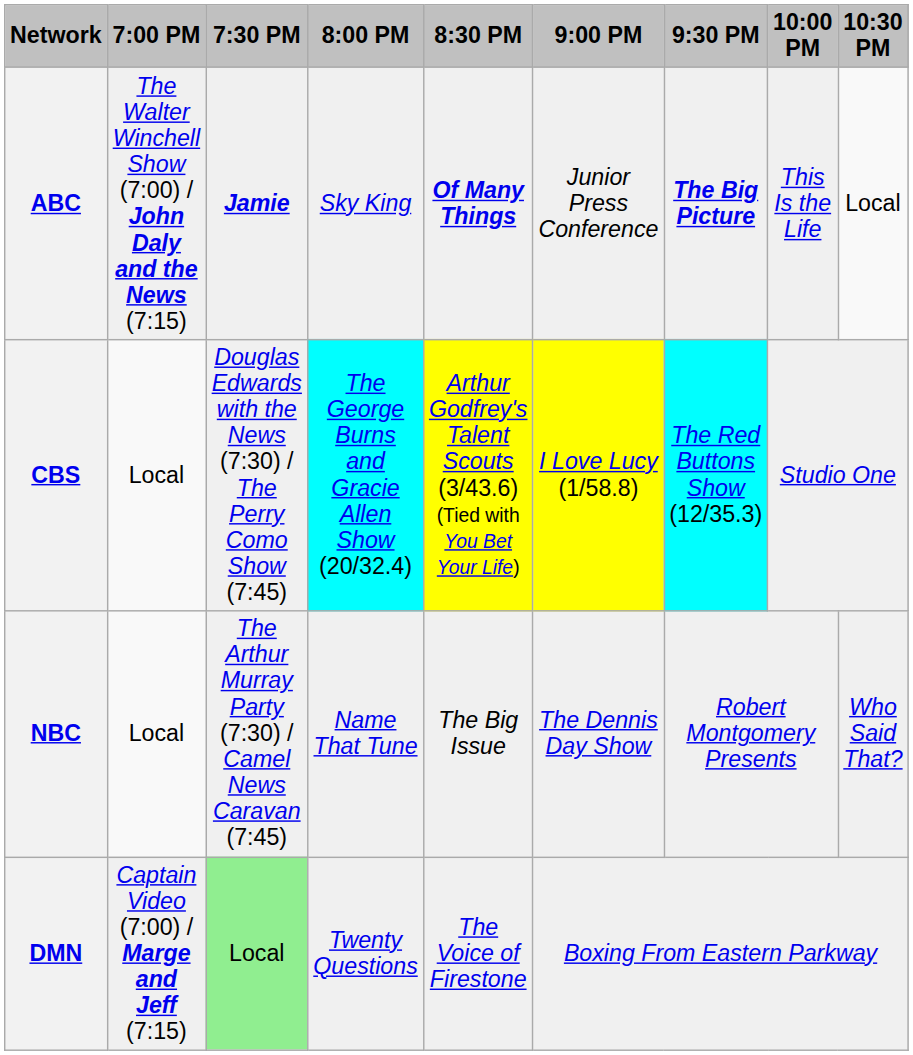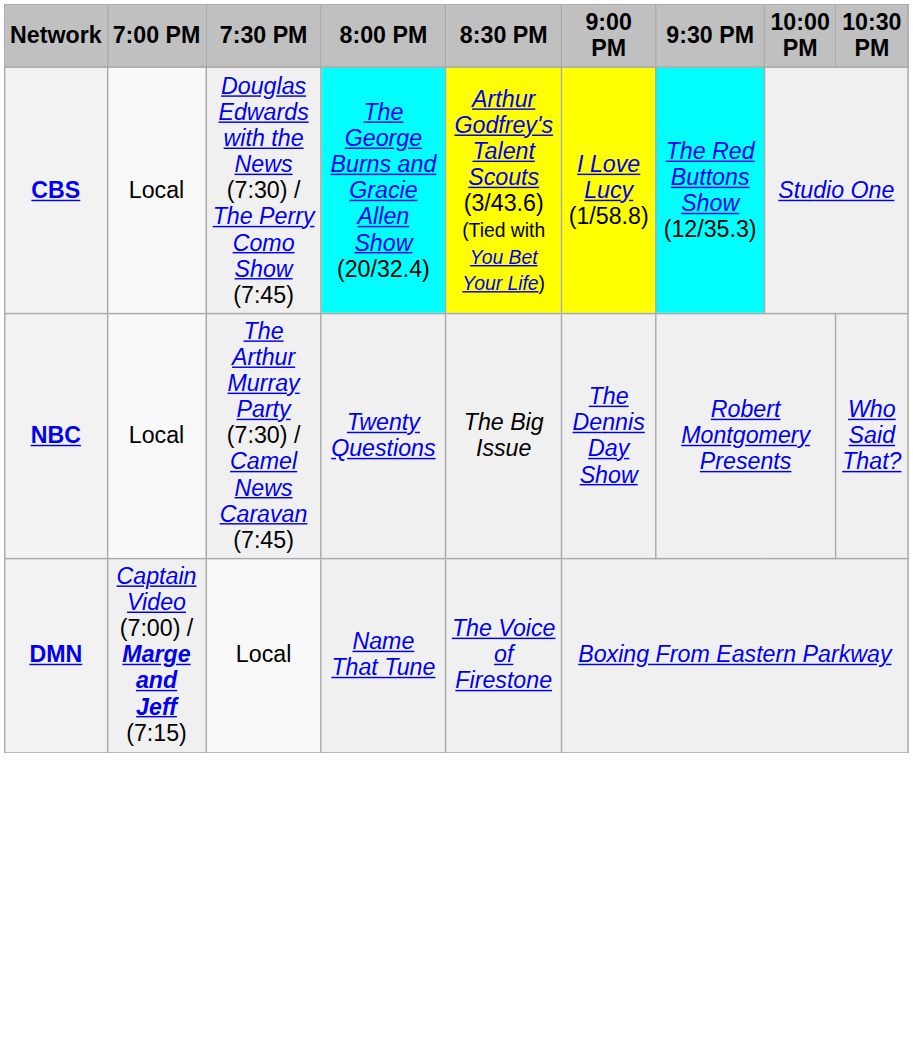 <table class="wikitable" style="width:100%;margin-right:0;text-align:center">
 <tr>
 <th style="background-color:#C0C0C0;text-align:center">Network</th>
 <th style="background-color:#C0C0C0;text-align:center">7:00 PM</th>
 <th style="background-color:#C0C0C0;text-align:center">7:30 PM</th>
 <th style="background-color:#C0C0C0;text-align:center">8:00 PM</th>
 <th style="background-color:#C0C0C0;text-align:center">8:30 PM</th>
 <th style="background-color:#C0C0C0;text-align:center">9:00 PM</th>
 <th style="background-color:#C0C0C0;text-align:center">9:30 PM</th>
 <th style="background-color:#C0C0C0;text-align:center">10:00 PM</th>
 <th style="background-color:#C0C0C0;text-align:center">10:30 PM</th>
-</tr>
-<tr>
-<th bgcolor="#C0C0C0"><a href='#'>ABC</a></th>
-<td bgcolor="#F0F0F0"><em><a href='#'>The Walter Winchell Show</a></em> (7:00) / <strong><em><a href='#'>John Daly and the News</a></em></strong> (7:15)</td>
-<td bgcolor="#F0F0F0"><strong><em><a href='#'>Jamie</a></em></strong></td>
-<td bgcolor="#F0F0F0"><em><a href='#'>Sky King</a></em></td>
-<td bgcolor="#F0F0F0"><strong><em><a href='#'>Of Many Things</a></em></strong></td>
-<td bgcolor="#F0F0F0"><em>Junior Press Conference</em></td>
-<td bgcolor="#F0F0F0"><strong><em><a href='#'>The Big Picture</a></em></strong></td>
-<td bgcolor="#F0F0F0"><em><a href='#'>This Is the Life</a></em></td>
-<td>Local</td>
 </tr>
 <tr>
 <th bgcolor="#C0C0C0"><a href='#'>CBS</a></th>
 <td>Local</td>
 <td bgcolor="#F0F0F0"><em><a href='#'>Douglas Edwards with the News</a></em> (7:30) / <em><a href='#'>The Perry Como Show</a></em> (7:45)</td>
 <td bgcolor="#00FFFF"><em><a href='#'>The George Burns and Gracie Allen Show</a></em> (20/32.4)</td>
 <td bgcolor="#FFFF00"><em><a href='#'>Arthur Godfrey's Talent Scouts</a></em> (3/43.6)<br><small>(Tied with <em><a href='#'>You Bet Your Life</a></em>)</small></td>
 <td bgcolor="#FFFF00"><em><a href='#'>I Love Lucy</a></em> (1/58.8)</td>
 <td bgcolor="#00FFFF"><em><a href='#'>The Red Buttons Show</a></em> (12/35.3)</td>
 <td colspan="2" bgcolor="#F0F0F0"><em><a href='#'>Studio One</a></em></td>
 </tr>
 <tr>
 <th bgcolor="#C0C0C0"><a href='#'>NBC</a></th>
 <td>Local</td>
 <td bgcolor="#F0F0F0"><em><a href='#'>The Arthur Murray Party</a></em> (7:30) / <em><a href='#'>Camel News Caravan</a></em> (7:45)</td>
-<td bgcolor="#F0F0F0"><em><a href='#'>Name That Tune</a></em></td>
+<td bgcolor="#F0F0F0"><em><a href='#'>Twenty Questions</a></em></td>
 <td bgcolor="#F0F0F0"><em>The Big Issue</em></td>
 <td bgcolor="#F0F0F0"><em><a href='#'>The Dennis Day Show</a></em></td>
 <td colspan="2" bgcolor="#F0F0F0"><em><a href='#'>Robert Montgomery Presents</a></em></td>
 <td bgcolor="#F0F0F0"><em><a href='#'>Who Said That?</a></em></td>
 </tr>
 <tr>
 <th bgcolor="#C0C0C0"><a href='#'>DMN</a></th>
 <td bgcolor="#F0F0F0"><em><a href='#'>Captain Video</a></em> (7:00) / <strong><em><a href='#'>Marge and Jeff</a></em></strong> (7:15)</td>
-<td style="background: lightgreen;">Local</td>
-<td bgcolor="#F0F0F0"><em><a href='#'>Twenty Questions</a></em></td>
+<td>Local</td>
+<td bgcolor="#F0F0F0"><em><a href='#'>Name That Tune</a></em></td>
 <td bgcolor="#F0F0F0"><em><a href='#'>The Voice of Firestone</a></em></td>
 <td colspan="4" bgcolor="#F0F0F0"><em><a href='#'>Boxing From Eastern Parkway</a></em></td>
 </tr>
 </table>
